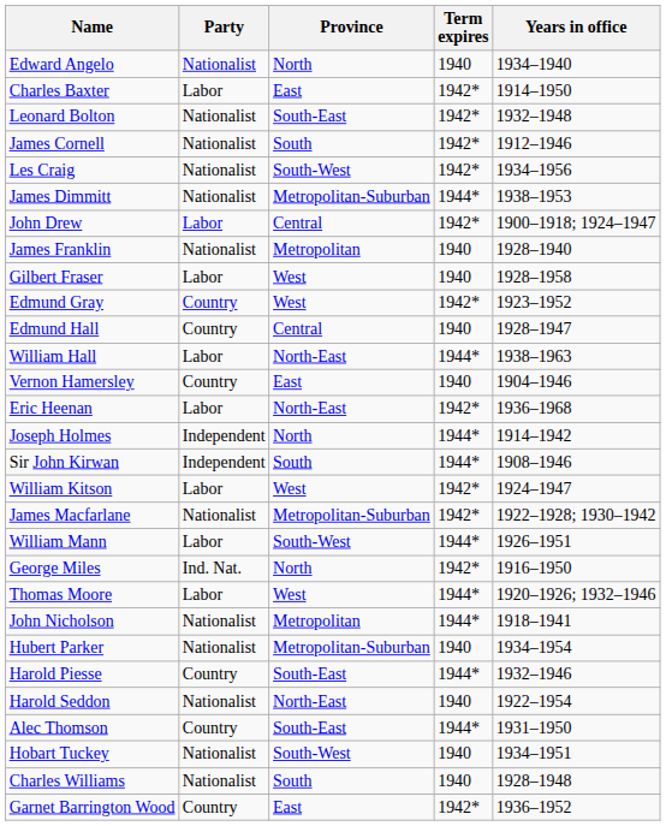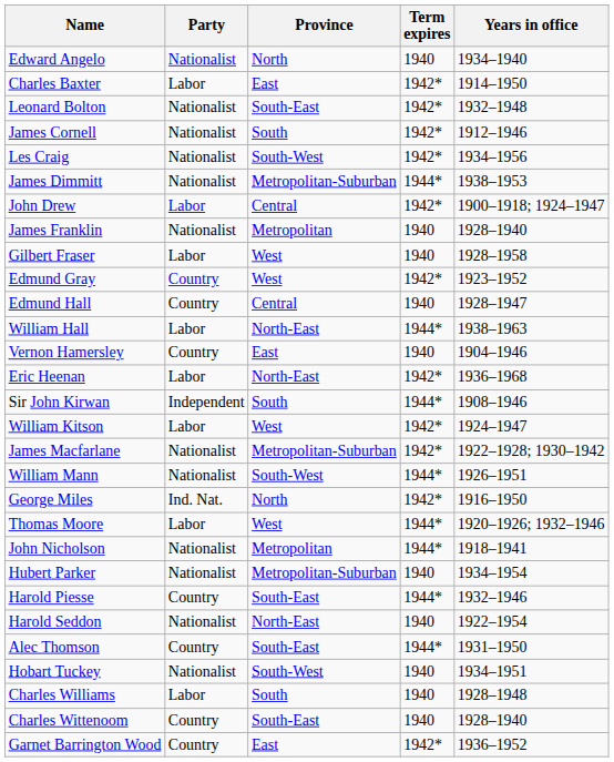 <table class="wikitable sortable">
 <tr>
 <th><strong>Name</strong></th>
 <th><strong>Party</strong></th>
 <th><strong>Province</strong></th>
 <th><strong>Term<br>expires</strong></th>
 <th><strong>Years in office</strong></th>
 </tr>
 <tr>
 <td><a href='#'>Edward Angelo</a></td>
 <td><a href='#'>Nationalist</a></td>
 <td><a href='#'>North</a></td>
 <td>1940</td>
 <td>1934–1940</td>
 </tr>
 <tr>
 <td><a href='#'>Charles Baxter</a></td>
 <td>Labor</td>
 <td><a href='#'>East</a></td>
 <td>1942*</td>
 <td>1914–1950</td>
 </tr>
 <tr>
 <td><a href='#'>Leonard Bolton</a></td>
 <td>Nationalist</td>
 <td><a href='#'>South-East</a></td>
 <td>1942*</td>
 <td>1932–1948</td>
 </tr>
 <tr>
 <td><a href='#'>James Cornell</a></td>
 <td>Nationalist</td>
 <td><a href='#'>South</a></td>
 <td>1942*</td>
 <td>1912–1946</td>
 </tr>
 <tr>
 <td><a href='#'>Les Craig</a></td>
 <td>Nationalist</td>
 <td><a href='#'>South-West</a></td>
 <td>1942*</td>
 <td>1934–1956</td>
 </tr>
 <tr>
 <td><a href='#'>James Dimmitt</a></td>
 <td>Nationalist</td>
 <td><a href='#'>Metropolitan-Suburban</a></td>
 <td>1944*</td>
 <td>1938–1953</td>
 </tr>
 <tr>
 <td><a href='#'>John Drew</a></td>
 <td><a href='#'>Labor</a></td>
 <td><a href='#'>Central</a></td>
 <td>1942*</td>
 <td>1900–1918; 1924–1947</td>
 </tr>
 <tr>
 <td><a href='#'>James Franklin</a></td>
 <td>Nationalist</td>
 <td><a href='#'>Metropolitan</a></td>
 <td>1940</td>
 <td>1928–1940</td>
 </tr>
 <tr>
 <td><a href='#'>Gilbert Fraser</a></td>
 <td>Labor</td>
 <td><a href='#'>West</a></td>
 <td>1940</td>
 <td>1928–1958</td>
 </tr>
 <tr>
 <td><a href='#'>Edmund Gray</a></td>
 <td><a href='#'>Country</a></td>
 <td><a href='#'>West</a></td>
 <td>1942*</td>
 <td>1923–1952</td>
 </tr>
 <tr>
 <td><a href='#'>Edmund Hall</a></td>
 <td>Country</td>
 <td><a href='#'>Central</a></td>
 <td>1940</td>
 <td>1928–1947</td>
 </tr>
 <tr>
 <td><a href='#'>William Hall</a></td>
 <td>Labor</td>
 <td><a href='#'>North-East</a></td>
 <td>1944*</td>
 <td>1938–1963</td>
 </tr>
 <tr>
 <td><a href='#'>Vernon Hamersley</a></td>
 <td>Country</td>
 <td><a href='#'>East</a></td>
 <td>1940</td>
 <td>1904–1946</td>
 </tr>
 <tr>
 <td><a href='#'>Eric Heenan</a></td>
 <td>Labor</td>
 <td><a href='#'>North-East</a></td>
 <td>1942*</td>
 <td>1936–1968</td>
 </tr>
 <tr>
-<td><a href='#'>Joseph Holmes</a></td>
-<td>Independent</td>
-<td><a href='#'>North</a></td>
-<td>1944*</td>
-<td>1914–1942</td>
-</tr>
-<tr>
 <td>Sir <a href='#'>John Kirwan</a></td>
 <td>Independent</td>
 <td><a href='#'>South</a></td>
 <td>1944*</td>
 <td>1908–1946</td>
 </tr>
 <tr>
 <td><a href='#'>William Kitson</a></td>
 <td>Labor</td>
 <td><a href='#'>West</a></td>
 <td>1942*</td>
 <td>1924–1947</td>
 </tr>
 <tr>
 <td><a href='#'>James Macfarlane</a></td>
 <td>Nationalist</td>
 <td><a href='#'>Metropolitan-Suburban</a></td>
 <td>1942*</td>
 <td>1922–1928; 1930–1942</td>
 </tr>
 <tr>
 <td><a href='#'>William Mann</a></td>
-<td>Labor</td>
+<td>Nationalist</td>
 <td><a href='#'>South-West</a></td>
 <td>1944*</td>
 <td>1926–1951</td>
 </tr>
 <tr>
 <td><a href='#'>George Miles</a></td>
 <td>Ind. Nat.</td>
 <td><a href='#'>North</a></td>
 <td>1942*</td>
 <td>1916–1950</td>
 </tr>
 <tr>
 <td><a href='#'>Thomas Moore</a></td>
 <td>Labor</td>
 <td><a href='#'>West</a></td>
 <td>1944*</td>
 <td>1920–1926; 1932–1946</td>
 </tr>
 <tr>
 <td><a href='#'>John Nicholson</a></td>
 <td>Nationalist</td>
 <td><a href='#'>Metropolitan</a></td>
 <td>1944*</td>
 <td>1918–1941</td>
 </tr>
 <tr>
 <td><a href='#'>Hubert Parker</a></td>
 <td>Nationalist</td>
 <td><a href='#'>Metropolitan-Suburban</a></td>
 <td>1940</td>
 <td>1934–1954</td>
 </tr>
 <tr>
 <td><a href='#'>Harold Piesse</a></td>
 <td>Country</td>
 <td><a href='#'>South-East</a></td>
 <td>1944*</td>
 <td>1932–1946</td>
 </tr>
 <tr>
 <td><a href='#'>Harold Seddon</a></td>
 <td>Nationalist</td>
 <td><a href='#'>North-East</a></td>
 <td>1940</td>
 <td>1922–1954</td>
 </tr>
 <tr>
 <td><a href='#'>Alec Thomson</a></td>
 <td>Country</td>
 <td><a href='#'>South-East</a></td>
 <td>1944*</td>
 <td>1931–1950</td>
 </tr>
 <tr>
 <td><a href='#'>Hobart Tuckey</a></td>
 <td>Nationalist</td>
 <td><a href='#'>South-West</a></td>
 <td>1940</td>
 <td>1934–1951</td>
 </tr>
 <tr>
 <td><a href='#'>Charles Williams</a></td>
-<td>Nationalist</td>
+<td>Labor</td>
 <td><a href='#'>South</a></td>
 <td>1940</td>
 <td>1928–1948</td>
+</tr>
+<tr>
+<td><a href='#'>Charles Wittenoom</a></td>
+<td>Country</td>
+<td><a href='#'>South-East</a></td>
+<td>1940</td>
+<td>1928–1940</td>
 </tr>
 <tr>
 <td><a href='#'>Garnet Barrington Wood</a></td>
 <td>Country</td>
 <td><a href='#'>East</a></td>
 <td>1942*</td>
 <td>1936–1952</td>
 </tr>
 </table>
